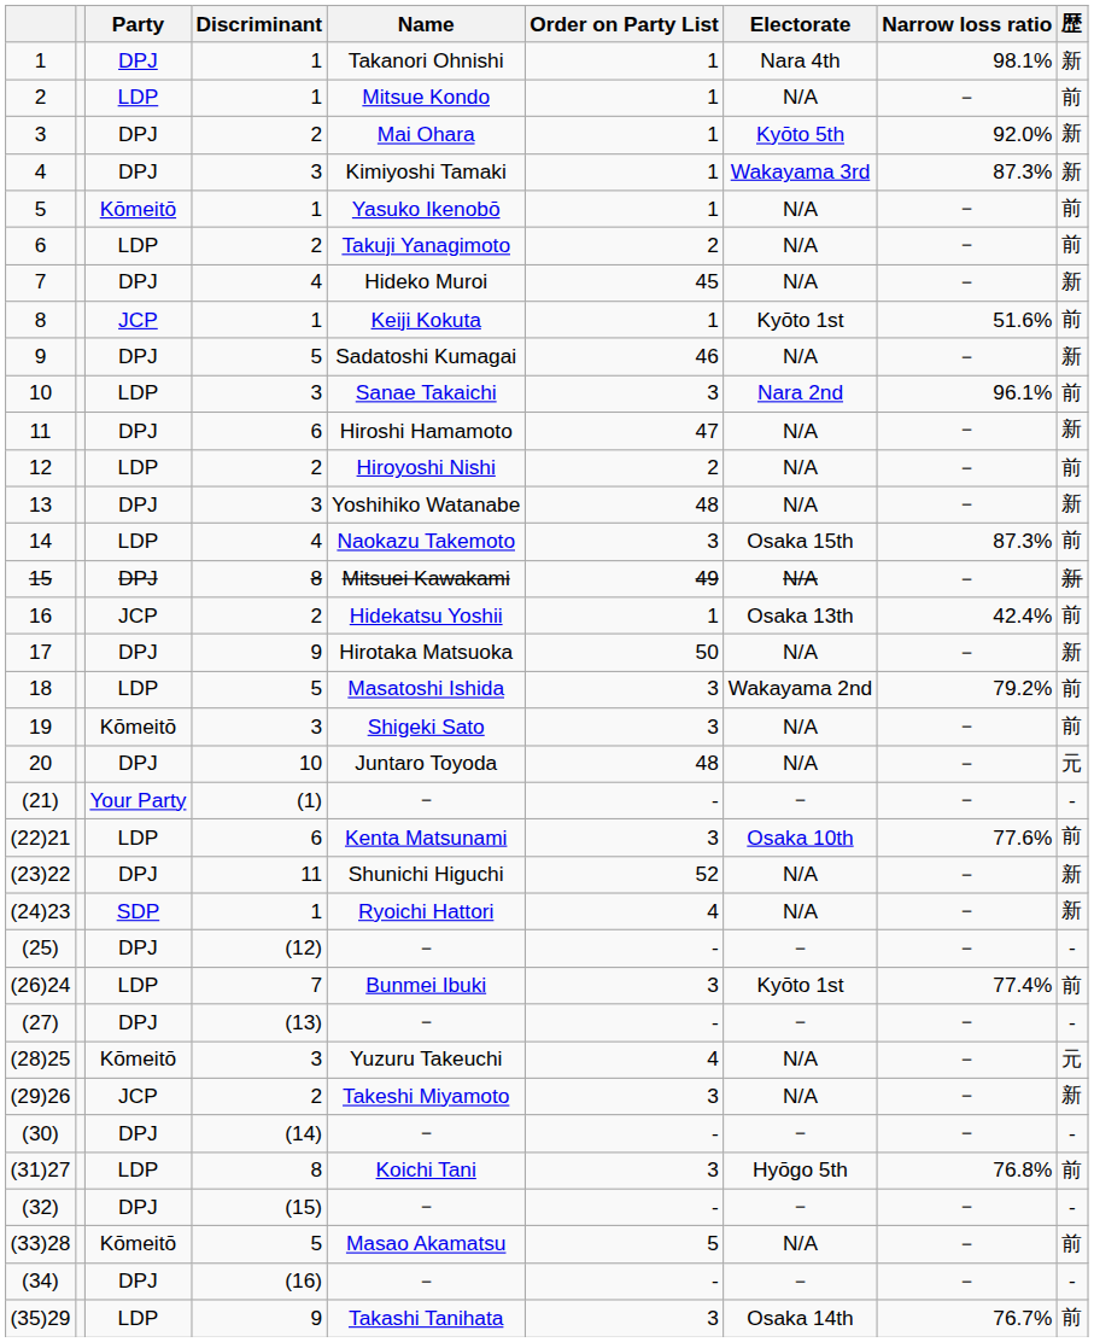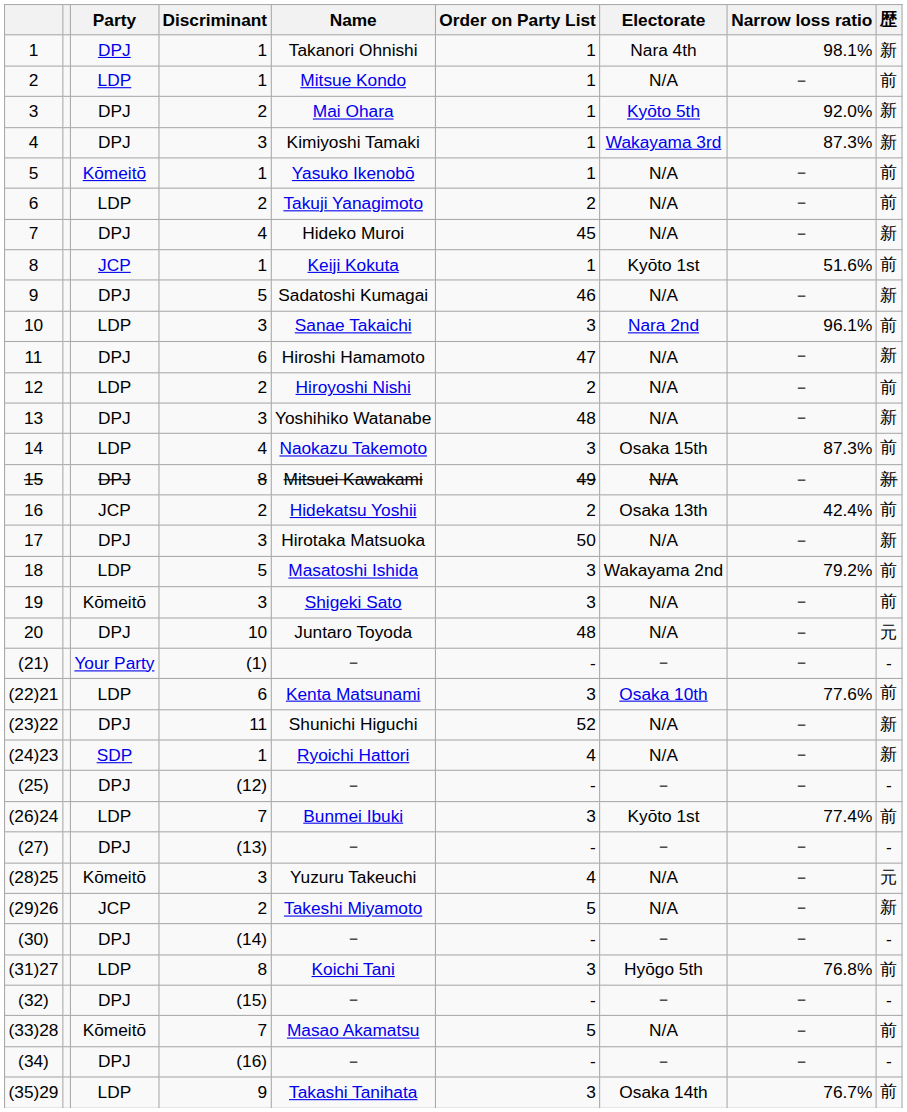 <table class="wikitable sortable" style="text-align:center;">
 <tr>
 <th></th>
 <th></th>
 <th>Party</th>
 <th>Discriminant</th>
 <th>Name</th>
 <th>Order on Party List</th>
 <th>Electorate</th>
 <th>Narrow loss ratio</th>
 <th>歴</th>
 </tr>
 <tr>
 <td>1</td>
 <td></td>
 <td><a href='#'>DPJ</a></td>
 <td style="text-align: right;">1</td>
 <td>Takanori Ohnishi</td>
 <td style="text-align: right;">1</td>
 <td>Nara 4th</td>
 <td style="text-align: right;">98.1%</td>
 <td>新</td>
 </tr>
 <tr>
 <td>2</td>
 <td></td>
 <td><a href='#'>LDP</a></td>
 <td style="text-align: right;">1</td>
 <td><a href='#'>Mitsue Kondo</a></td>
 <td style="text-align: right;">1</td>
 <td>N/A</td>
 <td>－</td>
 <td>前</td>
 </tr>
 <tr>
 <td>3</td>
 <td></td>
 <td>DPJ</td>
 <td style="text-align: right;">2</td>
 <td><a href='#'>Mai Ohara</a></td>
 <td style="text-align: right;">1</td>
 <td><a href='#'>Kyōto 5th</a></td>
 <td style="text-align: right;">92.0%</td>
 <td>新</td>
 </tr>
 <tr>
 <td>4</td>
 <td></td>
 <td>DPJ</td>
 <td style="text-align: right;">3</td>
 <td>Kimiyoshi Tamaki</td>
 <td style="text-align: right;">1</td>
 <td><a href='#'>Wakayama 3rd</a></td>
 <td style="text-align: right;">87.3%</td>
 <td>新</td>
 </tr>
 <tr>
 <td>5</td>
 <td></td>
 <td><a href='#'>Kōmeitō</a></td>
 <td style="text-align: right;">1</td>
 <td><a href='#'>Yasuko Ikenobō</a></td>
 <td style="text-align: right;">1</td>
 <td>N/A</td>
 <td>－</td>
 <td>前</td>
 </tr>
 <tr>
 <td>6</td>
 <td></td>
 <td>LDP</td>
 <td style="text-align: right;">2</td>
 <td><a href='#'>Takuji Yanagimoto</a></td>
 <td style="text-align: right;">2</td>
 <td>N/A</td>
 <td>－</td>
 <td>前</td>
 </tr>
 <tr>
 <td>7</td>
 <td></td>
 <td>DPJ</td>
 <td style="text-align: right;">4</td>
 <td>Hideko Muroi</td>
 <td style="text-align: right;">45</td>
 <td>N/A</td>
 <td>－</td>
 <td>新</td>
 </tr>
 <tr>
 <td>8</td>
 <td></td>
 <td><a href='#'>JCP</a></td>
 <td style="text-align: right;">1</td>
 <td><a href='#'>Keiji Kokuta</a></td>
 <td style="text-align: right;">1</td>
 <td>Kyōto 1st</td>
 <td style="text-align: right;">51.6%</td>
 <td>前</td>
 </tr>
 <tr>
 <td>9</td>
 <td></td>
 <td>DPJ</td>
 <td style="text-align: right;">5</td>
 <td>Sadatoshi Kumagai</td>
 <td style="text-align: right;">46</td>
 <td>N/A</td>
 <td>－</td>
 <td>新</td>
 </tr>
 <tr>
 <td>10</td>
 <td></td>
 <td>LDP</td>
 <td style="text-align: right;">3</td>
 <td><a href='#'>Sanae Takaichi</a></td>
 <td style="text-align: right;">3</td>
 <td><a href='#'>Nara 2nd</a></td>
 <td style="text-align: right;">96.1%</td>
 <td>前</td>
 </tr>
 <tr>
 <td>11</td>
 <td></td>
 <td>DPJ</td>
 <td style="text-align: right;">6</td>
 <td>Hiroshi Hamamoto</td>
 <td style="text-align: right;">47</td>
 <td>N/A</td>
 <td>－</td>
 <td>新</td>
 </tr>
 <tr>
 <td>12</td>
 <td></td>
 <td>LDP</td>
 <td style="text-align: right;">2</td>
 <td><a href='#'>Hiroyoshi Nishi</a></td>
 <td style="text-align: right;">2</td>
 <td>N/A</td>
 <td>－</td>
 <td>前</td>
 </tr>
 <tr>
 <td>13</td>
 <td></td>
 <td>DPJ</td>
 <td style="text-align: right;">3</td>
 <td>Yoshihiko Watanabe</td>
 <td style="text-align: right;">48</td>
 <td>N/A</td>
 <td>－</td>
 <td>新</td>
 </tr>
 <tr>
 <td>14</td>
 <td></td>
 <td>LDP</td>
 <td style="text-align: right;">4</td>
 <td><a href='#'>Naokazu Takemoto</a></td>
 <td style="text-align: right;">3</td>
 <td>Osaka 15th</td>
 <td style="text-align: right;">87.3%</td>
 <td>前</td>
 </tr>
 <tr>
 <td><del>15</del></td>
 <td></td>
 <td><del>DPJ</del></td>
 <td style="text-align: right;"><del>8</del></td>
 <td><del>Mitsuei Kawakami</del></td>
 <td style="text-align: right;"><del>49</del></td>
 <td><del>N/A</del></td>
 <td>－</td>
 <td><del>新</del></td>
 </tr>
 <tr>
 <td>16</td>
 <td></td>
 <td>JCP</td>
 <td style="text-align: right;">2</td>
 <td><a href='#'>Hidekatsu Yoshii</a></td>
-<td style="text-align: right;">1</td>
+<td style="text-align: right;">2</td>
 <td>Osaka 13th</td>
 <td style="text-align: right;">42.4%</td>
 <td>前</td>
 </tr>
 <tr>
 <td>17</td>
 <td></td>
 <td>DPJ</td>
-<td style="text-align: right;">9</td>
+<td style="text-align: right;">3</td>
 <td>Hirotaka Matsuoka</td>
 <td style="text-align: right;">50</td>
 <td>N/A</td>
 <td>－</td>
 <td>新</td>
 </tr>
 <tr>
 <td>18</td>
 <td></td>
 <td>LDP</td>
 <td style="text-align: right;">5</td>
 <td><a href='#'>Masatoshi Ishida</a></td>
 <td style="text-align: right;">3</td>
 <td>Wakayama 2nd</td>
 <td style="text-align: right;">79.2%</td>
 <td>前</td>
 </tr>
 <tr>
 <td>19</td>
 <td></td>
 <td>Kōmeitō</td>
 <td style="text-align: right;">3</td>
 <td><a href='#'>Shigeki Sato</a></td>
 <td style="text-align: right;">3</td>
 <td>N/A</td>
 <td>－</td>
 <td>前</td>
 </tr>
 <tr>
 <td>20</td>
 <td></td>
 <td>DPJ</td>
 <td style="text-align: right;">10</td>
 <td>Juntaro Toyoda</td>
 <td style="text-align: right;">48</td>
 <td>N/A</td>
 <td>－</td>
 <td>元</td>
 </tr>
 <tr>
 <td>(21)</td>
 <td></td>
 <td><a href='#'>Your Party</a></td>
 <td style="text-align: right;">(1)</td>
 <td>－</td>
 <td style="text-align: right;">-</td>
 <td>－</td>
 <td>－</td>
 <td>-</td>
 </tr>
 <tr>
 <td>(22)21</td>
 <td></td>
 <td>LDP</td>
 <td style="text-align: right;">6</td>
 <td><a href='#'>Kenta Matsunami</a></td>
 <td style="text-align: right;">3</td>
 <td><a href='#'>Osaka 10th</a></td>
 <td style="text-align: right;">77.6%</td>
 <td>前</td>
 </tr>
 <tr>
 <td>(23)22</td>
 <td></td>
 <td>DPJ</td>
 <td style="text-align: right;">11</td>
 <td>Shunichi Higuchi</td>
 <td style="text-align: right;">52</td>
 <td>N/A</td>
 <td>－</td>
 <td>新</td>
 </tr>
 <tr>
 <td>(24)23</td>
 <td></td>
 <td><a href='#'>SDP</a></td>
 <td style="text-align: right;">1</td>
 <td><a href='#'>Ryoichi Hattori</a></td>
 <td style="text-align: right;">4</td>
 <td>N/A</td>
 <td>－</td>
 <td>新</td>
 </tr>
 <tr>
 <td>(25)</td>
 <td></td>
 <td>DPJ</td>
 <td style="text-align: right;">(12)</td>
 <td>－</td>
 <td style="text-align: right;">-</td>
 <td>－</td>
 <td>－</td>
 <td>-</td>
 </tr>
 <tr>
 <td>(26)24</td>
 <td></td>
 <td>LDP</td>
 <td style="text-align: right;">7</td>
 <td><a href='#'>Bunmei Ibuki</a></td>
 <td style="text-align: right;">3</td>
 <td>Kyōto 1st</td>
 <td style="text-align: right;">77.4%</td>
 <td>前</td>
 </tr>
 <tr>
 <td>(27)</td>
 <td></td>
 <td>DPJ</td>
 <td style="text-align: right;">(13)</td>
 <td>－</td>
 <td style="text-align: right;">-</td>
 <td>－</td>
 <td>－</td>
 <td>-</td>
 </tr>
 <tr>
 <td>(28)25</td>
 <td></td>
 <td>Kōmeitō</td>
 <td style="text-align: right;">3</td>
 <td>Yuzuru Takeuchi</td>
 <td style="text-align: right;">4</td>
 <td>N/A</td>
 <td>－</td>
 <td>元</td>
 </tr>
 <tr>
 <td>(29)26</td>
 <td></td>
 <td>JCP</td>
 <td style="text-align: right;">2</td>
 <td><a href='#'>Takeshi Miyamoto</a></td>
-<td style="text-align: right;">3</td>
+<td style="text-align: right;">5</td>
 <td>N/A</td>
 <td>－</td>
 <td>新</td>
 </tr>
 <tr>
 <td>(30)</td>
 <td></td>
 <td>DPJ</td>
 <td style="text-align: right;">(14)</td>
 <td>－</td>
 <td style="text-align: right;">-</td>
 <td>－</td>
 <td>－</td>
 <td>-</td>
 </tr>
 <tr>
 <td>(31)27</td>
 <td></td>
 <td>LDP</td>
 <td style="text-align: right;">8</td>
 <td><a href='#'>Koichi Tani</a></td>
 <td style="text-align: right;">3</td>
 <td>Hyōgo 5th</td>
 <td style="text-align: right;">76.8%</td>
 <td>前</td>
 </tr>
 <tr>
 <td>(32)</td>
 <td></td>
 <td>DPJ</td>
 <td style="text-align: right;">(15)</td>
 <td>－</td>
 <td style="text-align: right;">-</td>
 <td>－</td>
 <td>－</td>
 <td>-</td>
 </tr>
 <tr>
 <td>(33)28</td>
 <td></td>
 <td>Kōmeitō</td>
-<td style="text-align: right;">5</td>
+<td style="text-align: right;">7</td>
 <td><a href='#'>Masao Akamatsu</a></td>
 <td style="text-align: right;">5</td>
 <td>N/A</td>
 <td>－</td>
 <td>前</td>
 </tr>
 <tr>
 <td>(34)</td>
 <td></td>
 <td>DPJ</td>
 <td style="text-align: right;">(16)</td>
 <td>－</td>
 <td style="text-align: right;">-</td>
 <td>－</td>
 <td>－</td>
 <td>-</td>
 </tr>
 <tr>
 <td>(35)29</td>
 <td></td>
 <td>LDP</td>
 <td style="text-align: right;">9</td>
 <td><a href='#'>Takashi Tanihata</a></td>
 <td style="text-align: right;">3</td>
 <td>Osaka 14th</td>
 <td style="text-align: right;">76.7%</td>
 <td>前</td>
 </tr>
 </table>
